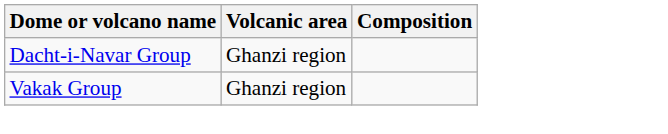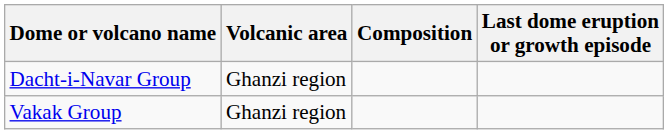 <table class="wikitable sortable">
 <tr>
 <th>Dome or volcano name</th>
 <th>Volcanic area</th>
 <th>Composition</th>
+<th>Last dome eruption<br>or growth episode</th>
 </tr>
 <tr>
 <td><a href='#'>Dacht-i-Navar Group</a></td>
 <td>Ghanzi region</td>
+<td></td>
 <td></td>
 </tr>
 <tr>
 <td><a href='#'>Vakak Group</a></td>
 <td>Ghanzi region</td>
 <td></td>
+<td></td>
 </tr>
 </table>
